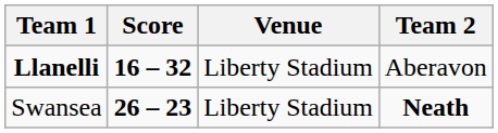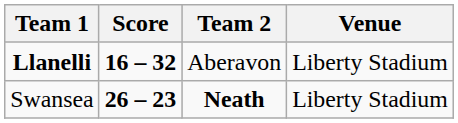 <table class="wikitable" style="text-align: center">
 <tr>
 <th>Team 1</th>
 <th>Score</th>
+<th>Team 2</th>
 <th>Venue</th>
-<th>Team 2</th>
 </tr>
 <tr>
 <td><strong>Llanelli</strong></td>
 <td><strong>16 – 32</strong></td>
+<td>Aberavon</td>
 <td>Liberty Stadium</td>
-<td>Aberavon</td>
 </tr>
 <tr>
 <td>Swansea</td>
 <td><strong>26 – 23</strong></td>
+<td><strong>Neath</strong></td>
 <td>Liberty Stadium</td>
-<td><strong>Neath</strong></td>
 </tr>
 </table>
